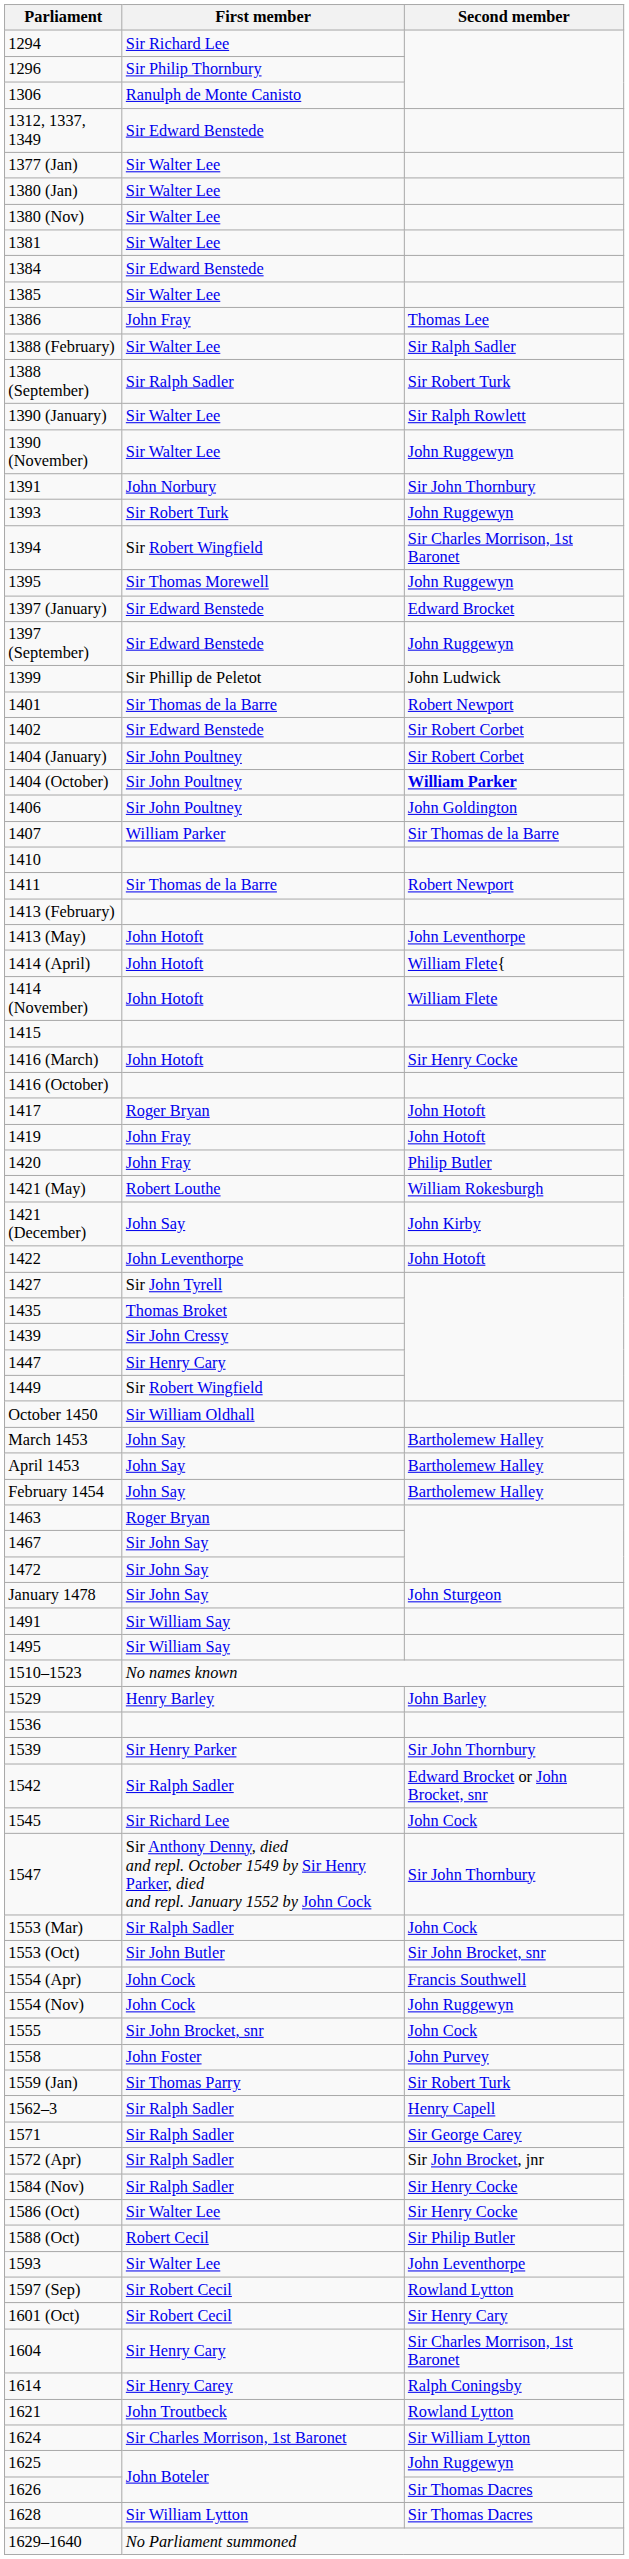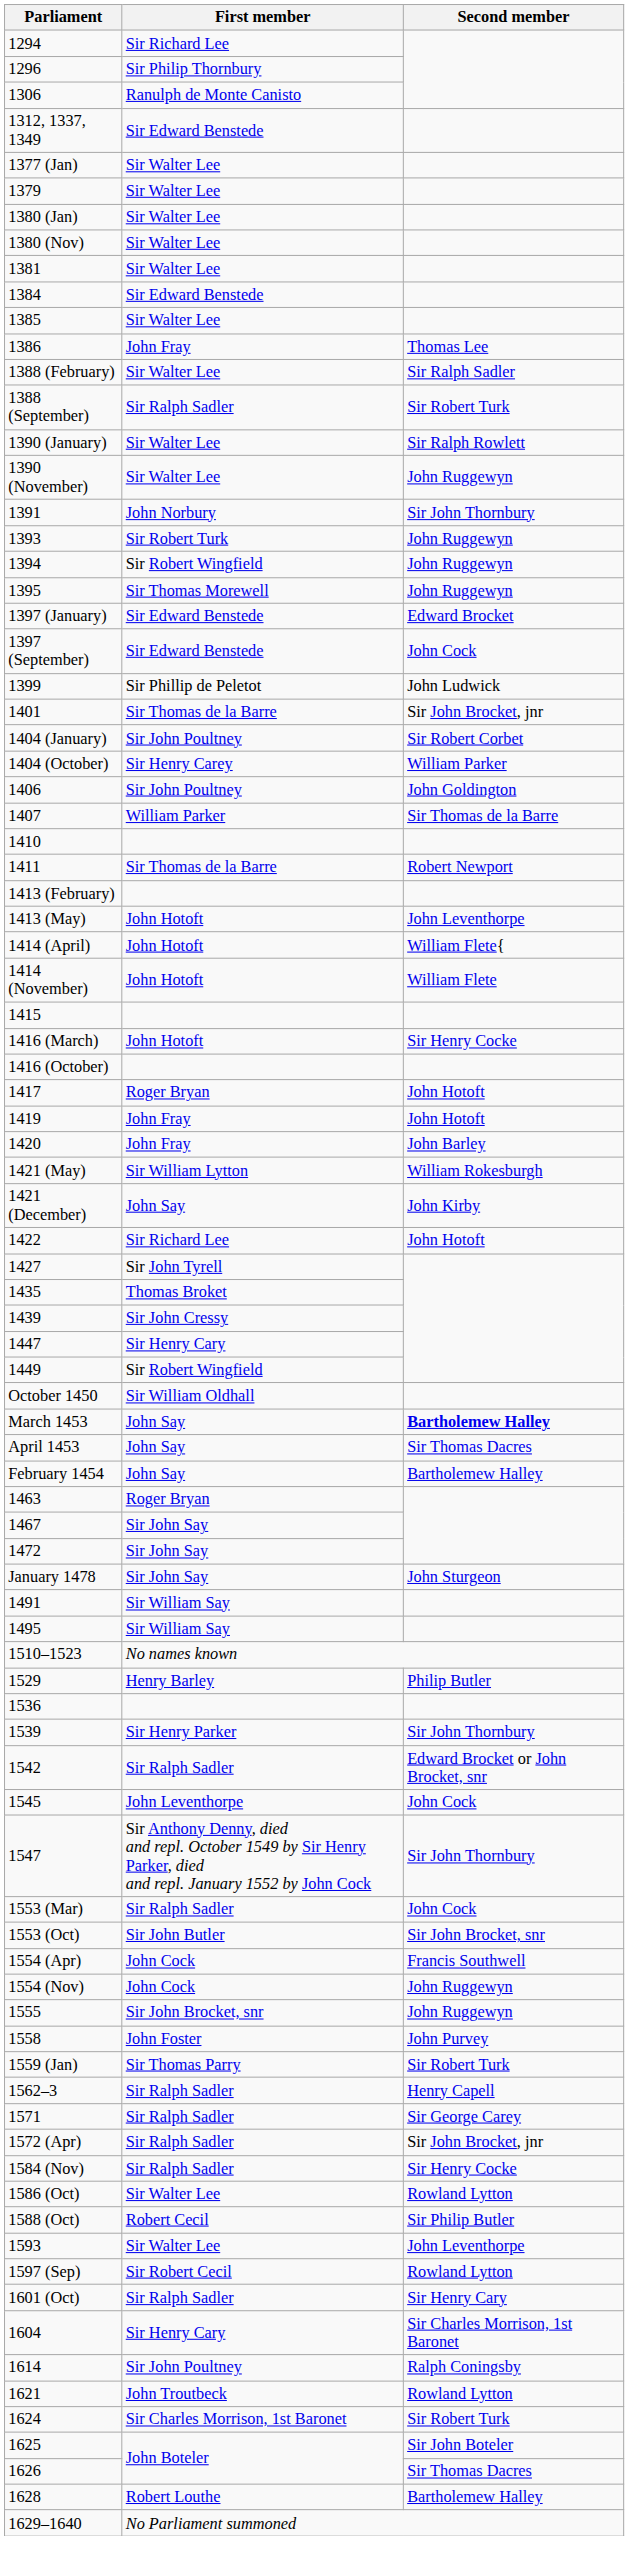 <table class="wikitable">
 <tr>
 <th>Parliament</th>
 <th>First member</th>
 <th>Second member</th>
 </tr>
 <tr>
 <td>1294</td>
 <td><a href='#'>Sir Richard Lee</a></td>
 </tr>
 <tr>
 <td>1296</td>
 <td><a href='#'>Sir Philip Thornbury</a></td>
 </tr>
 <tr>
 <td>1306</td>
 <td><a href='#'>Ranulph de Monte Canisto</a></td>
 </tr>
 <tr>
 <td>1312, 1337, 1349</td>
 <td><a href='#'>Sir Edward Benstede</a></td>
 <td></td>
 </tr>
 <tr>
 <td>1377 (Jan)</td>
+<td><a href='#'>Sir Walter Lee</a></td>
+<td></td>
+</tr>
+<tr>
+<td>1379</td>
 <td><a href='#'>Sir Walter Lee</a></td>
 <td></td>
 </tr>
 <tr>
 <td>1380 (Jan)</td>
 <td><a href='#'>Sir Walter Lee</a></td>
 <td></td>
 </tr>
 <tr>
 <td>1380 (Nov)</td>
 <td><a href='#'>Sir Walter Lee</a></td>
 <td></td>
 </tr>
 <tr>
 <td>1381</td>
 <td><a href='#'>Sir Walter Lee</a></td>
 <td></td>
 </tr>
 <tr>
 <td>1384</td>
 <td><a href='#'>Sir Edward Benstede</a></td>
 <td></td>
 </tr>
 <tr>
 <td>1385</td>
 <td><a href='#'>Sir Walter Lee</a></td>
 <td></td>
 </tr>
 <tr>
 <td>1386</td>
 <td><a href='#'>John Fray</a></td>
 <td><a href='#'>Thomas Lee</a></td>
 </tr>
 <tr>
 <td>1388 (February)</td>
 <td><a href='#'>Sir Walter Lee</a></td>
 <td><a href='#'>Sir Ralph Sadler</a></td>
 </tr>
 <tr>
 <td>1388 (September)</td>
 <td><a href='#'>Sir Ralph Sadler</a></td>
 <td><a href='#'>Sir Robert Turk</a></td>
 </tr>
 <tr>
 <td>1390 (January)</td>
 <td><a href='#'>Sir Walter Lee</a></td>
 <td><a href='#'>Sir Ralph Rowlett</a></td>
 </tr>
 <tr>
 <td>1390 (November)</td>
 <td><a href='#'>Sir Walter Lee</a></td>
 <td><a href='#'>John Ruggewyn</a></td>
 </tr>
 <tr>
 <td>1391</td>
 <td><a href='#'>John Norbury</a></td>
 <td><a href='#'>Sir John Thornbury</a></td>
 </tr>
 <tr>
 <td>1393</td>
 <td><a href='#'>Sir Robert Turk</a></td>
 <td><a href='#'>John Ruggewyn</a></td>
 </tr>
 <tr>
 <td>1394</td>
 <td>Sir <a href='#'>Robert Wingfield</a></td>
-<td><a href='#'>Sir Charles Morrison, 1st Baronet</a></td>
+<td><a href='#'>John Ruggewyn</a></td>
 </tr>
 <tr>
 <td>1395</td>
 <td><a href='#'>Sir Thomas Morewell</a></td>
 <td><a href='#'>John Ruggewyn</a></td>
 </tr>
 <tr>
 <td>1397 (January)</td>
 <td><a href='#'>Sir Edward Benstede</a></td>
 <td><a href='#'>Edward Brocket</a></td>
 </tr>
 <tr>
 <td>1397 (September)</td>
 <td><a href='#'>Sir Edward Benstede</a></td>
-<td><a href='#'>John Ruggewyn</a></td>
+<td><a href='#'>John Cock</a></td>
 </tr>
 <tr>
 <td>1399</td>
 <td>Sir Phillip de Peletot</td>
 <td>John Ludwick</td>
 </tr>
 <tr>
 <td>1401</td>
 <td><a href='#'>Sir Thomas de la Barre</a></td>
-<td><a href='#'>Robert Newport</a></td>
-</tr>
-<tr>
-<td>1402</td>
-<td><a href='#'>Sir Edward Benstede</a></td>
-<td><a href='#'>Sir Robert Corbet</a></td>
+<td>Sir <a href='#'>John Brocket</a>, jnr </td>
 </tr>
 <tr>
 <td>1404 (January)</td>
 <td><a href='#'>Sir John Poultney</a></td>
 <td><a href='#'>Sir Robert Corbet</a></td>
 </tr>
 <tr>
 <td>1404 (October)</td>
-<td><a href='#'>Sir John Poultney</a></td>
-<td><strong><a href='#'>William Parker</a></strong></td>
+<td><a href='#'>Sir Henry Carey</a></td>
+<td><a href='#'>William Parker</a></td>
 </tr>
 <tr>
 <td>1406</td>
 <td><a href='#'>Sir John Poultney</a></td>
 <td><a href='#'>John Goldington</a></td>
 </tr>
 <tr>
 <td>1407</td>
 <td><a href='#'>William Parker</a></td>
 <td><a href='#'>Sir Thomas de la Barre</a></td>
 </tr>
 <tr>
 <td>1410</td>
 <td></td>
 </tr>
 <tr>
 <td>1411</td>
 <td><a href='#'>Sir Thomas de la Barre</a></td>
 <td><a href='#'>Robert Newport</a></td>
 </tr>
 <tr>
 <td>1413 (February)</td>
 <td></td>
 </tr>
 <tr>
 <td>1413 (May)</td>
 <td><a href='#'>John Hotoft</a></td>
 <td><a href='#'>John Leventhorpe</a></td>
 </tr>
 <tr>
 <td>1414 (April)</td>
 <td><a href='#'>John Hotoft</a></td>
 <td><a href='#'>William Flete</a>{</td>
 </tr>
 <tr>
 <td>1414 (November)</td>
 <td><a href='#'>John Hotoft</a></td>
 <td><a href='#'>William Flete</a></td>
 </tr>
 <tr>
 <td>1415</td>
 <td></td>
 </tr>
 <tr>
 <td>1416 (March)</td>
 <td><a href='#'>John Hotoft</a></td>
 <td><a href='#'>Sir Henry Cocke</a></td>
 </tr>
 <tr>
 <td>1416 (October)</td>
 <td></td>
 </tr>
 <tr>
 <td>1417</td>
 <td><a href='#'>Roger Bryan</a></td>
 <td><a href='#'>John Hotoft</a></td>
 </tr>
 <tr>
 <td>1419</td>
 <td><a href='#'>John Fray</a></td>
 <td><a href='#'>John Hotoft</a></td>
 </tr>
 <tr>
 <td>1420</td>
 <td><a href='#'>John Fray</a></td>
-<td><a href='#'>Philip Butler</a></td>
+<td><a href='#'>John Barley</a></td>
 </tr>
 <tr>
 <td>1421 (May)</td>
-<td><a href='#'>Robert Louthe</a></td>
+<td><a href='#'>Sir William Lytton</a></td>
 <td><a href='#'>William Rokesburgh</a></td>
 </tr>
 <tr>
 <td>1421 (December)</td>
 <td><a href='#'>John Say</a></td>
 <td><a href='#'>John Kirby</a></td>
 </tr>
 <tr>
 <td>1422</td>
-<td><a href='#'>John Leventhorpe</a></td>
+<td><a href='#'>Sir Richard Lee</a></td>
 <td><a href='#'>John Hotoft</a></td>
 </tr>
 <tr>
 <td>1427</td>
 <td>Sir <a href='#'>John Tyrell</a></td>
 </tr>
 <tr>
 <td>1435</td>
 <td><a href='#'>Thomas Broket</a></td>
 </tr>
 <tr>
 <td>1439</td>
 <td><a href='#'>Sir John Cressy</a></td>
 </tr>
 <tr>
 <td>1447</td>
 <td><a href='#'>Sir Henry Cary</a></td>
 </tr>
 <tr>
 <td>1449</td>
 <td>Sir <a href='#'>Robert Wingfield</a></td>
 </tr>
 <tr>
 <td>October 1450</td>
 <td><a href='#'>Sir William Oldhall</a></td>
 <td></td>
 </tr>
 <tr>
 <td>March 1453</td>
 <td><a href='#'>John Say</a></td>
-<td><a href='#'>Bartholemew Halley</a></td>
+<td><strong><a href='#'>Bartholemew Halley</a></strong></td>
 </tr>
 <tr>
 <td>April 1453</td>
 <td><a href='#'>John Say</a></td>
-<td><a href='#'>Bartholemew Halley</a></td>
+<td><a href='#'>Sir Thomas Dacres</a></td>
 </tr>
 <tr>
 <td>February 1454</td>
 <td><a href='#'>John Say</a></td>
 <td><a href='#'>Bartholemew Halley</a></td>
 </tr>
 <tr>
 <td>1463</td>
 <td><a href='#'>Roger Bryan</a></td>
 </tr>
 <tr>
 <td>1467</td>
 <td><a href='#'>Sir John Say</a></td>
 </tr>
 <tr>
 <td>1472</td>
 <td><a href='#'>Sir John Say</a></td>
 </tr>
 <tr>
 <td>January 1478</td>
 <td><a href='#'>Sir John Say</a></td>
 <td><a href='#'>John Sturgeon</a></td>
 </tr>
 <tr>
 <td>1491</td>
 <td><a href='#'>Sir William Say</a></td>
 <td></td>
 </tr>
 <tr>
 <td>1495</td>
 <td><a href='#'>Sir William Say</a></td>
 <td></td>
 </tr>
 <tr>
 <td>1510–1523</td>
 <td colspan = "2"><em>No names known</em></td>
 </tr>
 <tr>
 <td>1529</td>
 <td><a href='#'>Henry Barley</a></td>
-<td><a href='#'>John Barley</a></td>
+<td><a href='#'>Philip Butler</a></td>
 </tr>
 <tr>
 <td>1536</td>
 <td></td>
 </tr>
 <tr>
 <td>1539</td>
 <td><a href='#'>Sir Henry Parker</a></td>
 <td><a href='#'>Sir John Thornbury</a></td>
 </tr>
 <tr>
 <td>1542</td>
 <td><a href='#'>Sir Ralph Sadler</a></td>
 <td><a href='#'>Edward Brocket</a> or <a href='#'>John Brocket, snr</a></td>
 </tr>
 <tr>
 <td>1545</td>
-<td><a href='#'>Sir Richard Lee</a></td>
+<td><a href='#'>John Leventhorpe</a></td>
 <td><a href='#'>John Cock</a></td>
 </tr>
 <tr>
 <td>1547</td>
 <td>Sir <a href='#'>Anthony Denny</a>, <em>died <br> and repl. October 1549 by </em><a href='#'>Sir Henry Parker</a>, <em>died <br> and repl. January 1552 by</em> <a href='#'>John Cock</a></td>
 <td><a href='#'>Sir John Thornbury</a></td>
 </tr>
 <tr>
 <td>1553 (Mar)</td>
 <td><a href='#'>Sir Ralph Sadler</a></td>
 <td><a href='#'>John Cock</a></td>
 </tr>
 <tr>
 <td>1553 (Oct)</td>
 <td><a href='#'>Sir John Butler</a></td>
 <td><a href='#'>Sir John Brocket, snr</a></td>
 </tr>
 <tr>
 <td>1554 (Apr)</td>
 <td><a href='#'>John Cock</a></td>
 <td><a href='#'>Francis Southwell</a></td>
 </tr>
 <tr>
 <td>1554 (Nov)</td>
 <td><a href='#'>John Cock</a></td>
 <td><a href='#'>John Ruggewyn</a></td>
 </tr>
 <tr>
 <td>1555</td>
 <td><a href='#'>Sir John Brocket, snr</a></td>
-<td><a href='#'>John Cock</a></td>
+<td><a href='#'>John Ruggewyn</a></td>
 </tr>
 <tr>
 <td>1558</td>
 <td><a href='#'>John Foster</a></td>
 <td><a href='#'>John Purvey</a></td>
 </tr>
 <tr>
 <td>1559 (Jan)</td>
 <td><a href='#'>Sir Thomas Parry</a></td>
 <td><a href='#'>Sir Robert Turk</a></td>
 </tr>
 <tr>
 <td>1562–3</td>
 <td><a href='#'>Sir Ralph Sadler</a></td>
 <td><a href='#'>Henry Capell</a></td>
 </tr>
 <tr>
 <td>1571</td>
 <td><a href='#'>Sir Ralph Sadler</a></td>
 <td><a href='#'>Sir George Carey</a></td>
 </tr>
 <tr>
 <td>1572 (Apr)</td>
 <td><a href='#'>Sir Ralph Sadler</a></td>
 <td>Sir <a href='#'>John Brocket</a>, jnr </td>
 </tr>
 <tr>
 <td>1584 (Nov)</td>
 <td><a href='#'>Sir Ralph Sadler</a></td>
 <td><a href='#'>Sir Henry Cocke</a></td>
 </tr>
 <tr>
 <td>1586 (Oct)</td>
 <td><a href='#'>Sir Walter Lee</a></td>
-<td><a href='#'>Sir Henry Cocke</a></td>
+<td><a href='#'>Rowland Lytton</a></td>
 </tr>
 <tr>
 <td>1588 (Oct)</td>
 <td><a href='#'>Robert Cecil</a></td>
 <td><a href='#'>Sir Philip Butler</a></td>
 </tr>
 <tr>
 <td>1593</td>
 <td><a href='#'>Sir Walter Lee</a></td>
 <td><a href='#'>John Leventhorpe</a></td>
 </tr>
 <tr>
 <td>1597 (Sep)</td>
 <td><a href='#'>Sir Robert Cecil</a></td>
 <td><a href='#'>Rowland Lytton</a></td>
 </tr>
 <tr>
 <td>1601 (Oct)</td>
-<td><a href='#'>Sir Robert Cecil</a></td>
+<td><a href='#'>Sir Ralph Sadler</a></td>
 <td><a href='#'>Sir Henry Cary</a></td>
 </tr>
 <tr>
 <td>1604</td>
 <td><a href='#'>Sir Henry Cary</a></td>
 <td><a href='#'>Sir Charles Morrison, 1st Baronet</a></td>
 </tr>
 <tr>
 <td>1614</td>
-<td><a href='#'>Sir Henry Carey</a></td>
+<td><a href='#'>Sir John Poultney</a></td>
 <td><a href='#'>Ralph Coningsby</a></td>
 </tr>
 <tr>
 <td>1621</td>
 <td><a href='#'>John Troutbeck</a></td>
 <td><a href='#'>Rowland Lytton</a></td>
 </tr>
 <tr>
 <td>1624</td>
 <td><a href='#'>Sir Charles Morrison, 1st Baronet</a></td>
-<td><a href='#'>Sir William Lytton</a></td>
+<td><a href='#'>Sir Robert Turk</a></td>
 </tr>
 <tr>
 <td>1625</td>
 <td rowspan = "2"><a href='#'>John Boteler</a></td>
-<td><a href='#'>John Ruggewyn</a></td>
+<td><a href='#'>Sir John Boteler</a></td>
 </tr>
 <tr>
 <td>1626</td>
 <td><a href='#'>Sir Thomas Dacres</a></td>
 </tr>
 <tr>
 <td>1628</td>
-<td><a href='#'>Sir William Lytton</a></td>
-<td><a href='#'>Sir Thomas Dacres</a></td>
+<td><a href='#'>Robert Louthe</a></td>
+<td><a href='#'>Bartholemew Halley</a></td>
 </tr>
 <tr>
 <td>1629–1640</td>
 <td colspan = "2"><em>No Parliament summoned</em></td>
 </tr>
 </table>
